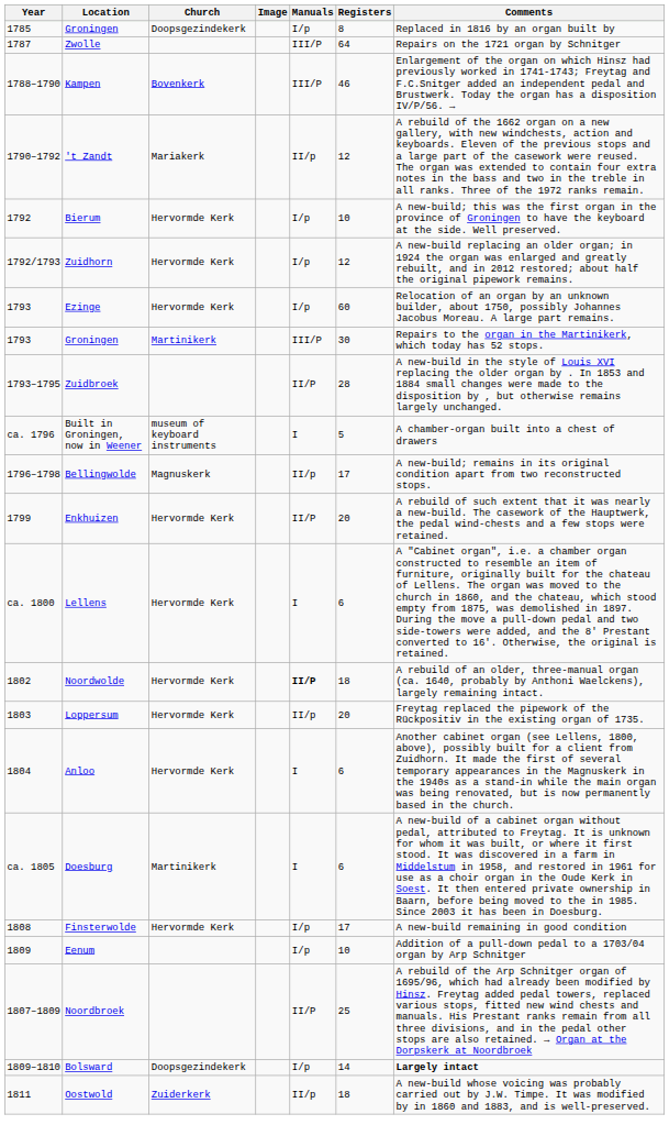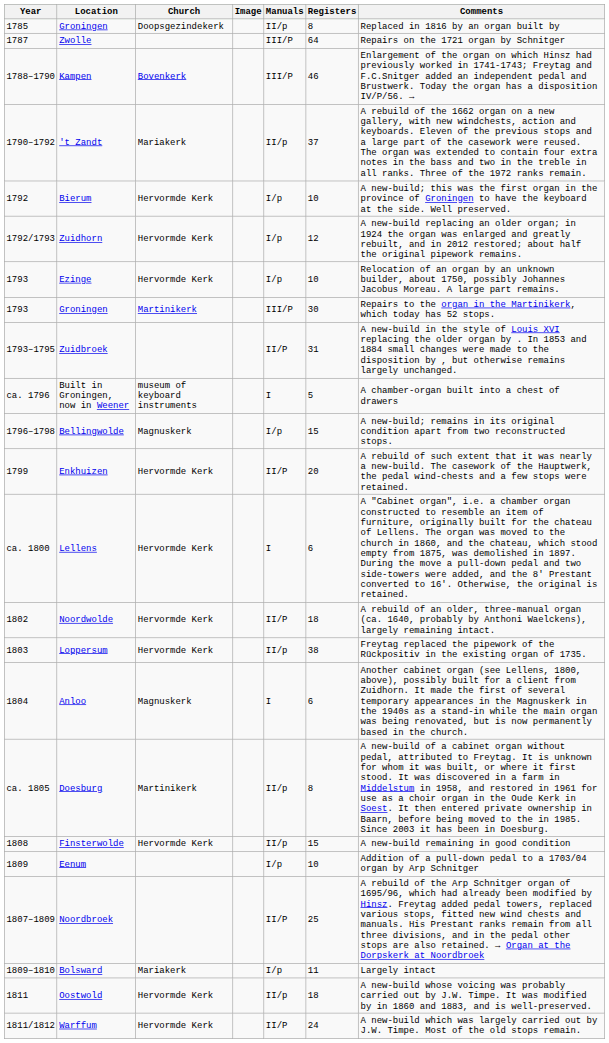 <table class="wikitable sortable">
 <tr align="center" style="background-color:#dfd">
 <th>Year</th>
 <th>Location</th>
 <th>Church</th>
 <th class=unsortable>Image</th>
 <th>Manuals</th>
 <th>Registers</th>
 <th class=unsortable>Comments</th>
 </tr>
 <tr>
 <td>1785</td>
 <td><a href='#'>Groningen</a></td>
 <td>Doopsgezindekerk</td>
 <td></td>
-<td>I/p</td>
+<td>II/p</td>
 <td>8</td>
 <td>Replaced in 1816 by an organ built by </td>
 </tr>
 <tr>
 <td>1787</td>
 <td><a href='#'>Zwolle</a></td>
 <td></td>
 <td></td>
 <td>III/P</td>
 <td>64</td>
 <td>Repairs on the 1721 organ by Schnitger</td>
 </tr>
 <tr>
 <td data-sort-value="1790">1788–1790</td>
 <td><a href='#'>Kampen</a></td>
 <td><a href='#'>Bovenkerk</a></td>
 <td></td>
 <td>III/P</td>
 <td>46</td>
 <td>Enlargement of the organ on which Hinsz had previously worked in 1741-1743; Freytag and F.C.Snitger added an independent pedal and Brustwerk. Today the organ has a disposition IV/P/56. → </td>
 </tr>
 <tr>
 <td data-sort-value="1792">1790–1792</td>
 <td><a href='#'>'t Zandt</a></td>
 <td>Mariakerk</td>
 <td></td>
 <td>II/p</td>
-<td>12</td>
+<td>37</td>
 <td>A rebuild of the 1662 organ on a new gallery, with new windchests, action and keyboards. Eleven of the previous stops and a large part of the casework were reused. The organ was extended to contain four extra notes in the bass and two in the treble in all ranks. Three of the 1972 ranks remain.</td>
 </tr>
 <tr>
 <td>1792</td>
 <td><a href='#'>Bierum</a></td>
 <td>Hervormde Kerk</td>
 <td></td>
 <td>I/p</td>
 <td>10</td>
 <td>A new-build; this was the first organ in the province of <a href='#'>Groningen</a> to have the keyboard at the side. Well preserved.</td>
 </tr>
 <tr>
 <td data-sort-value="1793">1792/1793</td>
 <td><a href='#'>Zuidhorn</a></td>
 <td>Hervormde Kerk</td>
 <td></td>
 <td>I/p</td>
 <td>12</td>
 <td>A new-build replacing an older organ; in 1924 the organ was enlarged and greatly rebuilt, and in 2012 restored; about half the original pipework remains.</td>
 </tr>
 <tr>
 <td>1793</td>
 <td><a href='#'>Ezinge</a></td>
 <td>Hervormde Kerk</td>
 <td></td>
 <td>I/p</td>
-<td>60</td>
+<td>10</td>
 <td>Relocation of an organ by an unknown builder, about 1750, possibly Johannes Jacobus Moreau. A large part remains.</td>
 </tr>
 <tr>
 <td>1793</td>
 <td><a href='#'>Groningen</a></td>
 <td><a href='#'>Martinikerk</a></td>
 <td></td>
 <td>III/P</td>
 <td>30</td>
 <td>Repairs to the <a href='#'>organ in the Martinikerk</a>, which today has 52 stops.</td>
 </tr>
 <tr>
 <td data-sort-value="1795">1793–1795</td>
 <td><a href='#'>Zuidbroek</a></td>
 <td></td>
 <td></td>
 <td>II/P</td>
-<td>28</td>
+<td>31</td>
 <td>A new-build in the style of <a href='#'>Louis XVI</a> replacing the older organ by . In 1853 and 1884 small changes were made to the disposition by , but otherwise remains largely unchanged.</td>
 </tr>
 <tr>
 <td data-sort-value="1796">ca. 1796</td>
 <td>Built in Groningen, now in <a href='#'>Weener</a></td>
 <td> museum of keyboard instruments</td>
 <td></td>
 <td>I</td>
 <td>5</td>
 <td>A chamber-organ built into a chest of drawers</td>
 </tr>
 <tr>
 <td data-sort-value="1798">1796–1798</td>
 <td><a href='#'>Bellingwolde</a></td>
 <td>Magnuskerk</td>
 <td></td>
-<td>II/p</td>
-<td>17</td>
+<td>I/p</td>
+<td>15</td>
 <td>A new-build; remains in its original condition apart from two reconstructed stops.</td>
 </tr>
 <tr>
 <td>1799</td>
 <td><a href='#'>Enkhuizen</a></td>
 <td>Hervormde Kerk</td>
 <td></td>
 <td>II/P</td>
 <td>20</td>
 <td>A rebuild of such extent that it was nearly a new-build. The casework of the Hauptwerk, the pedal wind-chests and a few stops were retained.</td>
 </tr>
 <tr>
 <td data-sort-value="1800">ca. 1800</td>
 <td><a href='#'>Lellens</a></td>
 <td>Hervormde Kerk</td>
 <td></td>
 <td>I</td>
 <td>6</td>
 <td>A "Cabinet organ", i.e. a chamber organ constructed to resemble an item of furniture, originally built for the chateau of Lellens. The organ was moved to the church in 1860, and the chateau, which stood empty from 1875, was demolished in 1897. During the move a pull-down pedal and two side-towers were added, and the 8' Prestant converted to 16'. Otherwise, the original is retained.</td>
 </tr>
 <tr>
 <td>1802</td>
 <td><a href='#'>Noordwolde</a></td>
 <td>Hervormde Kerk</td>
 <td></td>
-<td><strong>II/P</strong></td>
+<td>II/P</td>
 <td>18</td>
 <td>A rebuild of an older, three-manual organ (ca. 1640, probably by Anthoni Waelckens), largely remaining intact.</td>
 </tr>
 <tr>
 <td>1803</td>
 <td><a href='#'>Loppersum</a></td>
 <td>Hervormde Kerk</td>
 <td></td>
 <td>II/p</td>
-<td>20</td>
+<td>38</td>
 <td>Freytag replaced the pipework of the Rückpositiv in the existing organ of 1735.</td>
 </tr>
 <tr>
 <td>1804</td>
 <td><a href='#'>Anloo</a></td>
-<td>Hervormde Kerk</td>
+<td>Magnuskerk</td>
 <td></td>
 <td>I</td>
 <td>6</td>
 <td>Another cabinet organ (see Lellens, 1800, above), possibly built for a client from Zuidhorn. It made the first of several temporary appearances in the Magnuskerk in the 1940s as a stand-in while the main organ was being renovated, but is now permanently based in the church.</td>
 </tr>
 <tr>
 <td data-sort-value="1805">ca. 1805</td>
 <td><a href='#'>Doesburg</a></td>
 <td>Martinikerk</td>
 <td></td>
-<td>I</td>
-<td>6</td>
+<td>II/p</td>
+<td>8</td>
 <td>A new-build of a cabinet organ without pedal, attributed to Freytag. It is unknown for whom it was built, or where it first stood. It was discovered in a farm in <a href='#'>Middelstum</a> in 1958, and restored in 1961 for use as a choir organ in the Oude Kerk in <a href='#'>Soest</a>. It then entered private ownership in Baarn, before being moved to the  in 1985. Since 2003 it has been in Doesburg.</td>
 </tr>
 <tr>
 <td>1808</td>
 <td><a href='#'>Finsterwolde</a></td>
 <td>Hervormde Kerk</td>
 <td></td>
-<td>I/p</td>
-<td>17</td>
+<td>II/p</td>
+<td>15</td>
 <td>A new-build remaining in good condition</td>
 </tr>
 <tr>
 <td>1809</td>
 <td><a href='#'>Eenum</a></td>
 <td></td>
 <td></td>
 <td>I/p</td>
 <td>10</td>
 <td>Addition of a pull-down pedal to a 1703/04 organ by Arp Schnitger</td>
 </tr>
 <tr>
 <td data-sort-value="1809">1807–1809</td>
 <td><a href='#'>Noordbroek</a></td>
 <td></td>
 <td></td>
 <td>II/P</td>
 <td>25</td>
 <td>A rebuild of the Arp Schnitger organ of 1695/96, which had already been modified by <a href='#'>Hinsz</a>. Freytag added pedal towers, replaced various stops, fitted new wind chests and manuals. His Prestant ranks remain from all three divisions, and in the pedal other stops are also retained. → <a href='#'>Organ at the Dorpskerk at Noordbroek</a></td>
 </tr>
 <tr>
 <td data-sort-value="1810">1809–1810</td>
 <td><a href='#'>Bolsward</a></td>
-<td>Doopsgezindekerk</td>
+<td>Mariakerk</td>
 <td></td>
 <td>I/p</td>
-<td>14</td>
-<td><strong>Largely intact</strong></td>
+<td>11</td>
+<td>Largely intact</td>
 </tr>
 <tr>
 <td>1811</td>
 <td><a href='#'>Oostwold</a></td>
-<td><a href='#'>Zuiderkerk</a></td>
+<td>Hervormde Kerk</td>
 <td></td>
 <td>II/p</td>
 <td>18</td>
 <td>A new-build whose voicing was probably carried out by J.W. Timpe. It was modified by  in 1860 and 1883, and is well-preserved.</td>
 </tr>
+<tr>
+<td data-sort-value="1812">1811/1812</td>
+<td><a href='#'>Warffum</a></td>
+<td>Hervormde Kerk</td>
+<td></td>
+<td>II/P</td>
+<td>24</td>
+<td>A new-build which was largely carried out by J.W. Timpe. Most of the old stops remain.</td>
+</tr>
 </table>
